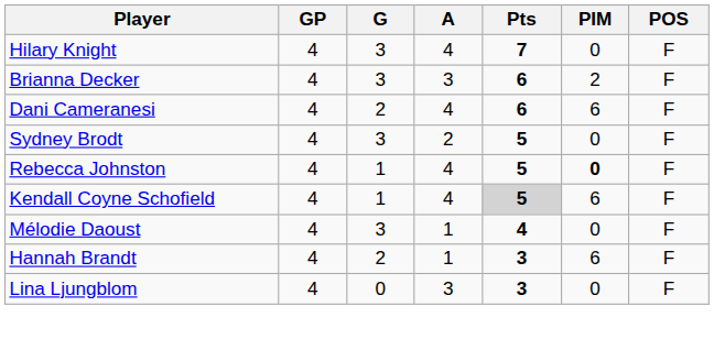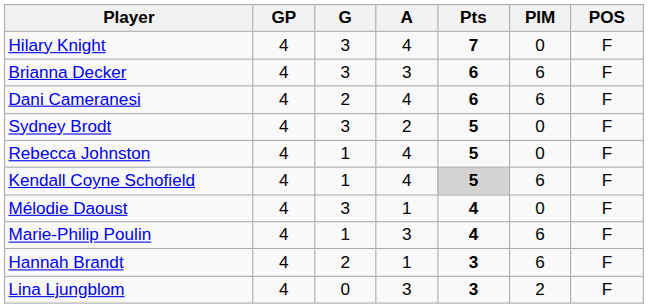 <table class="wikitable sortable" style="text-align:center;">
 <tr>
 <th style="width:225px;">Player</th>
 <th style="width:50px;">GP</th>
 <th style="width:50px;">G</th>
 <th style="width:50px;">A</th>
 <th style="width:60px;">Pts</th>
 <th style="width:50px;">PIM</th>
 <th style="width:60px;">POS</th>
 </tr>
 <tr>
 <td style="text-align:left;"> <a href='#'>Hilary Knight</a></td>
 <td>4</td>
 <td>3</td>
 <td>4</td>
 <td><strong>7</strong></td>
 <td>0</td>
 <td>F</td>
 </tr>
 <tr>
 <td style="text-align:left;"> <a href='#'>Brianna Decker</a></td>
 <td>4</td>
 <td>3</td>
 <td>3</td>
 <td><strong>6</strong></td>
-<td>2</td>
+<td>6</td>
 <td>F</td>
 </tr>
 <tr>
 <td style="text-align:left;"> <a href='#'>Dani Cameranesi</a></td>
 <td>4</td>
 <td>2</td>
 <td>4</td>
 <td><strong>6</strong></td>
 <td>6</td>
 <td>F</td>
 </tr>
 <tr>
 <td style="text-align:left;"> <a href='#'>Sydney Brodt</a></td>
 <td>4</td>
 <td>3</td>
 <td>2</td>
 <td><strong>5</strong></td>
 <td>0</td>
 <td>F</td>
 </tr>
 <tr>
 <td style="text-align:left;"> <a href='#'>Rebecca Johnston</a></td>
 <td>4</td>
 <td>1</td>
 <td>4</td>
 <td><strong>5</strong></td>
-<td><strong>0</strong></td>
+<td>0</td>
 <td>F</td>
 </tr>
 <tr>
 <td style="text-align:left;"> <a href='#'>Kendall Coyne Schofield</a></td>
 <td>4</td>
 <td>1</td>
 <td>4</td>
 <td style="background: lightgrey;"><strong>5</strong></td>
 <td>6</td>
 <td>F</td>
 </tr>
 <tr>
 <td style="text-align:left;"> <a href='#'>Mélodie Daoust</a></td>
 <td>4</td>
 <td>3</td>
 <td>1</td>
 <td><strong>4</strong></td>
 <td>0</td>
 <td>F</td>
 </tr>
 <tr>
+<td style="text-align:left;"> <a href='#'>Marie-Philip Poulin</a></td>
+<td>4</td>
+<td>1</td>
+<td>3</td>
+<td><strong>4</strong></td>
+<td>6</td>
+<td>F</td>
+</tr>
+<tr>
 <td style="text-align:left;"> <a href='#'>Hannah Brandt</a></td>
 <td>4</td>
 <td>2</td>
 <td>1</td>
 <td><strong>3</strong></td>
 <td>6</td>
 <td>F</td>
 </tr>
 <tr>
 <td style="text-align:left;"> <a href='#'>Lina Ljungblom</a></td>
 <td>4</td>
 <td>0</td>
 <td>3</td>
 <td><strong>3</strong></td>
-<td>0</td>
+<td>2</td>
 <td>F</td>
 </tr>
 </table>
